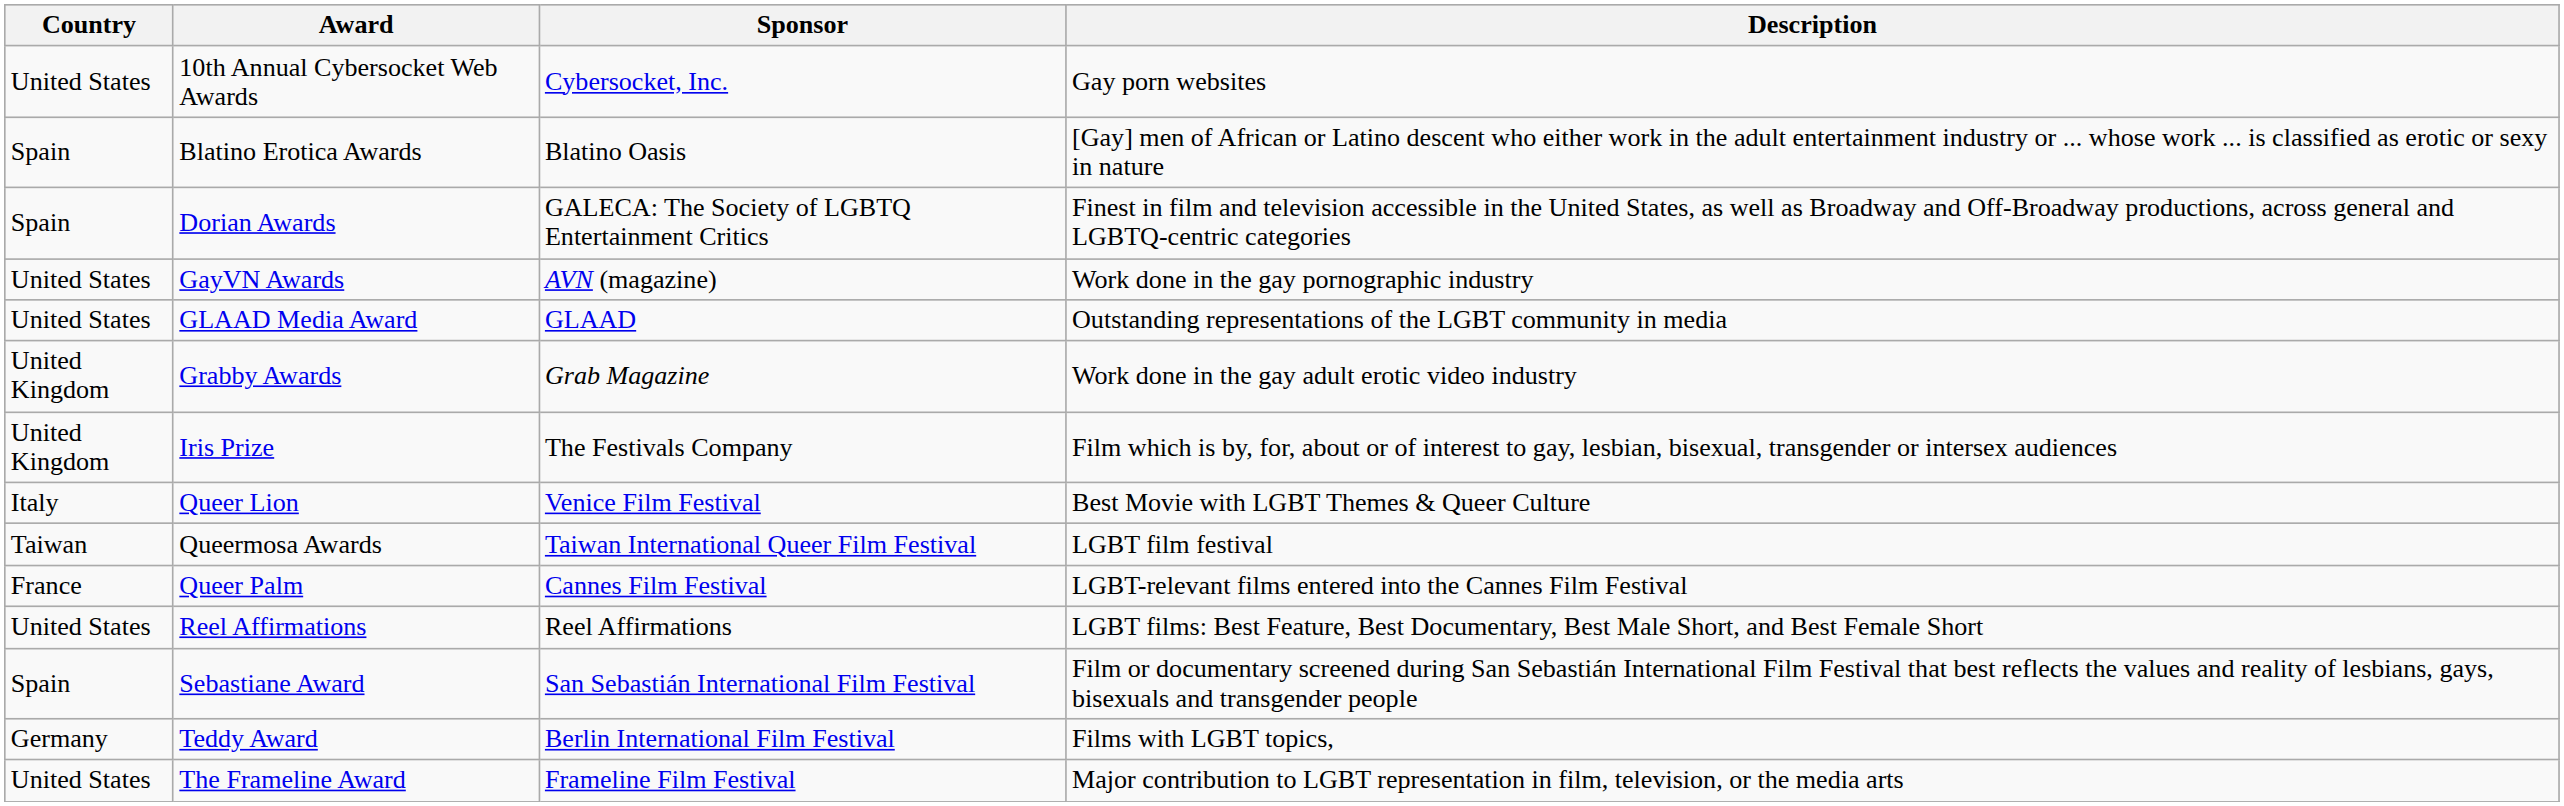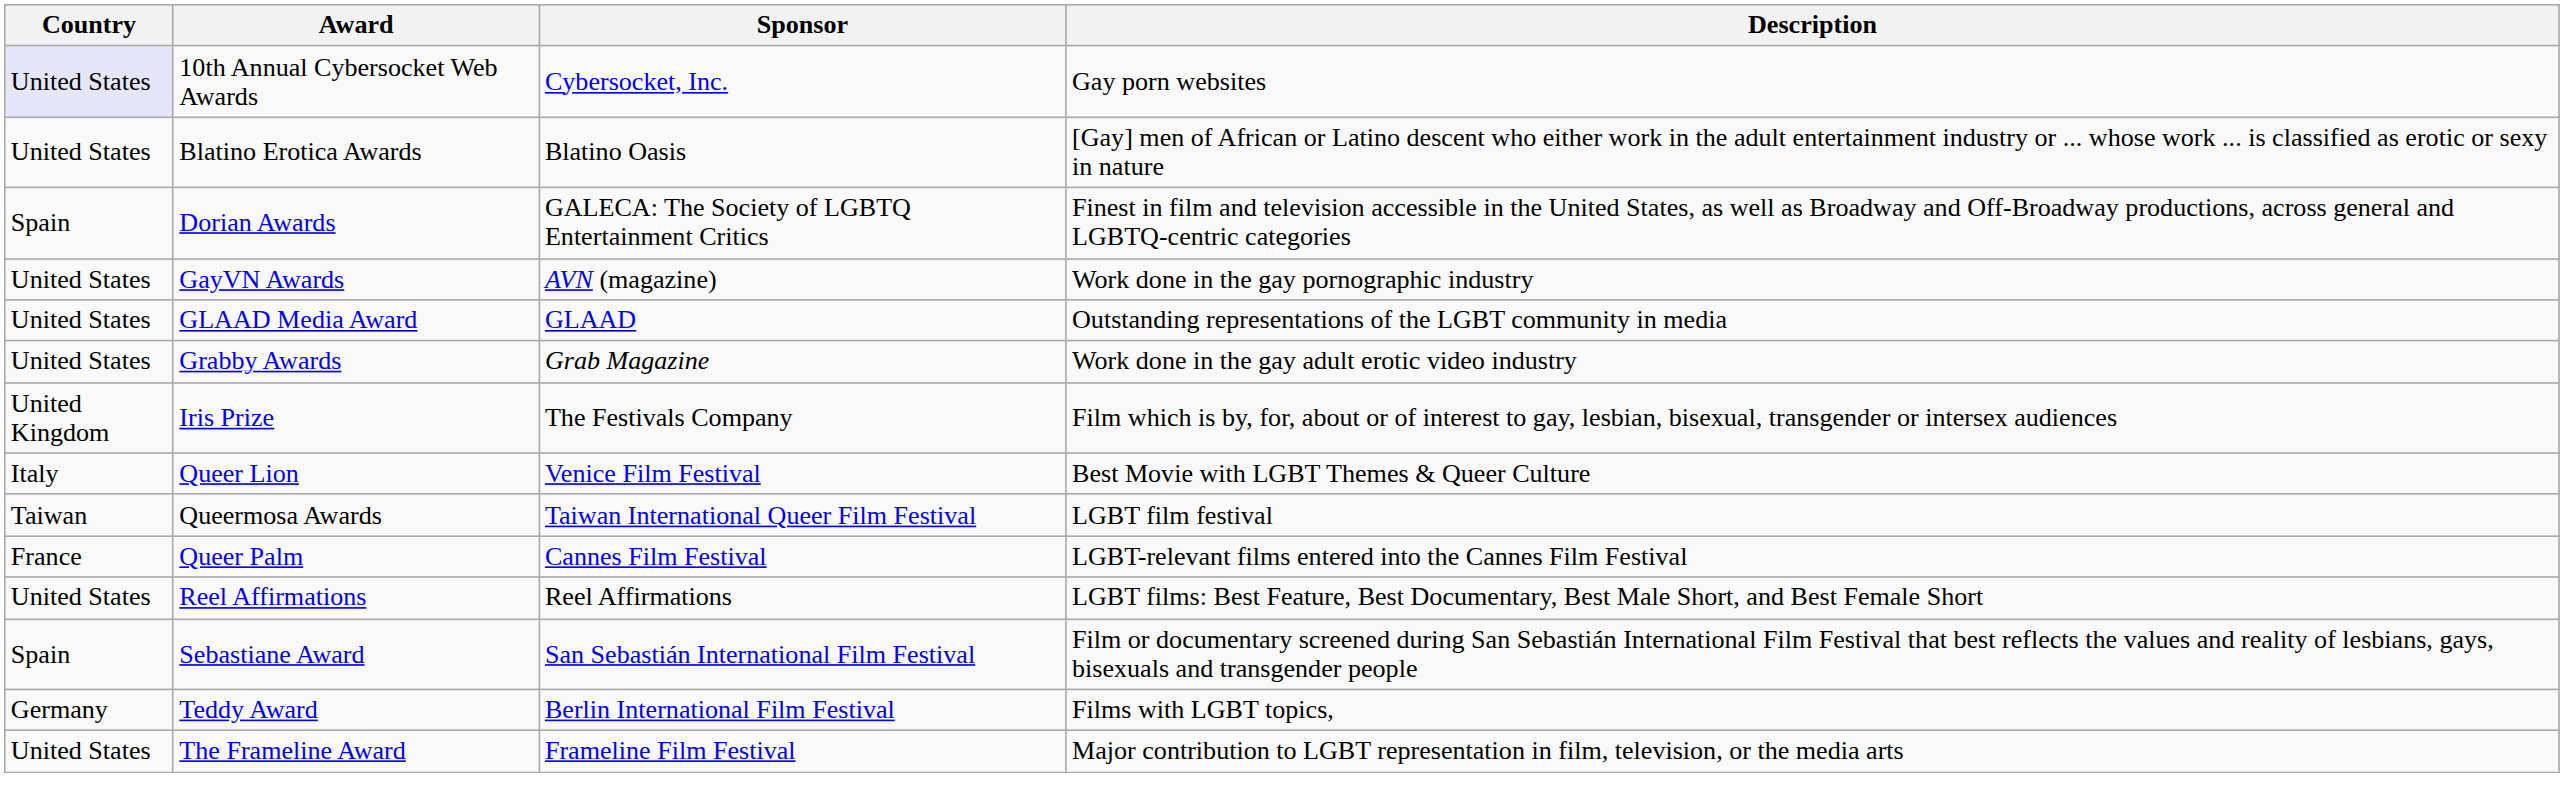 <table class="wikitable sortable">
 <tr>
 <th style="width:6em;">Country</th>
 <th>Award</th>
 <th>Sponsor</th>
 <th>Description</th>
 </tr>
 <tr>
-<td>United States</td>
+<td style="background: lavender;">United States</td>
 <td>10th Annual Cybersocket Web Awards</td>
 <td><a href='#'>Cybersocket, Inc.</a></td>
 <td>Gay porn websites</td>
 </tr>
 <tr>
-<td>Spain</td>
+<td>United States</td>
 <td>Blatino Erotica Awards</td>
 <td>Blatino Oasis</td>
 <td>[Gay] men of African or Latino descent who either work in the adult entertainment industry or ... whose work ... is classified as erotic or sexy in nature</td>
 </tr>
 <tr>
 <td>Spain</td>
 <td><a href='#'>Dorian Awards</a></td>
 <td>GALECA: The Society of LGBTQ Entertainment Critics</td>
 <td>Finest in film and television accessible in the United States, as well as Broadway and Off-Broadway productions, across general and LGBTQ-centric categories</td>
 </tr>
 <tr>
 <td>United States</td>
 <td><a href='#'>GayVN Awards</a></td>
 <td><em><a href='#'>AVN</a></em> (magazine)</td>
 <td>Work done in the gay pornographic industry</td>
 </tr>
 <tr>
 <td>United States</td>
 <td><a href='#'>GLAAD Media Award</a></td>
 <td><a href='#'>GLAAD</a></td>
 <td>Outstanding representations of the LGBT community in media</td>
 </tr>
 <tr>
-<td>United Kingdom</td>
+<td>United States</td>
 <td><a href='#'>Grabby Awards</a></td>
 <td><em>Grab Magazine</em></td>
 <td>Work done in the gay adult erotic video industry</td>
 </tr>
 <tr>
 <td>United Kingdom</td>
 <td><a href='#'>Iris Prize</a></td>
 <td>The Festivals Company</td>
 <td>Film which is by, for, about or of interest to gay, lesbian, bisexual, transgender or intersex audiences</td>
 </tr>
 <tr>
 <td>Italy</td>
 <td><a href='#'>Queer Lion</a></td>
 <td><a href='#'>Venice Film Festival</a></td>
 <td>Best Movie with LGBT Themes & Queer Culture</td>
 </tr>
 <tr>
 <td>Taiwan</td>
 <td>Queermosa Awards</td>
 <td><a href='#'>Taiwan International Queer Film Festival</a></td>
 <td>LGBT film festival</td>
 </tr>
 <tr>
 <td>France</td>
 <td><a href='#'>Queer Palm</a></td>
 <td><a href='#'>Cannes Film Festival</a></td>
 <td>LGBT-relevant films entered into the Cannes Film Festival</td>
 </tr>
 <tr>
 <td>United States</td>
 <td><a href='#'>Reel Affirmations</a></td>
 <td>Reel Affirmations</td>
 <td>LGBT films: Best Feature, Best Documentary, Best Male Short, and Best Female Short</td>
 </tr>
 <tr>
 <td>Spain</td>
 <td><a href='#'>Sebastiane Award</a></td>
 <td><a href='#'>San Sebastián International Film Festival</a></td>
 <td>Film or documentary screened during San Sebastián International Film Festival that best reflects the values and reality of lesbians, gays, bisexuals and transgender people</td>
 </tr>
 <tr>
 <td>Germany</td>
 <td><a href='#'>Teddy Award</a></td>
 <td><a href='#'>Berlin International Film Festival</a></td>
 <td>Films with LGBT topics,</td>
 </tr>
 <tr>
 <td>United States</td>
 <td><a href='#'>The Frameline Award</a></td>
 <td><a href='#'>Frameline Film Festival</a></td>
 <td>Major contribution to LGBT representation in film, television, or the media arts</td>
 </tr>
 </table>
